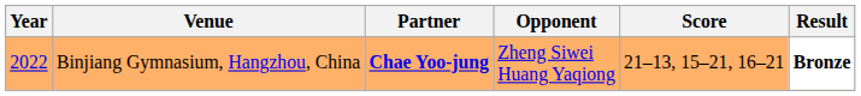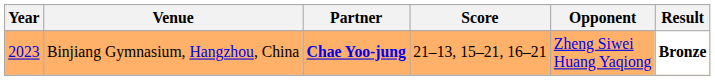 <table class="sortable wikitable" style="font-size: 90%;">
 <tr>
 <th>Year</th>
 <th>Venue</th>
 <th>Partner</th>
+<th>Score</th>
 <th>Opponent</th>
-<th>Score</th>
 <th>Result</th>
 </tr>
 <tr style="background:#FFB069">
-<td align="center"><a href='#'>2022</a></td>
+<td align="center"><a href='#'>2023</a></td>
 <td align="left">Binjiang Gymnasium, <a href='#'>Hangzhou</a>, China</td>
 <td align="left"><strong> <a href='#'>Chae Yoo-jung</a></strong></td>
+<td align="left">21–13, 15–21, 16–21</td>
 <td align="left"> <a href='#'>Zheng Siwei</a><br>  <a href='#'>Huang Yaqiong</a></td>
-<td align="left">21–13, 15–21, 16–21</td>
 <td style="text-align:left; background:white"> <strong>Bronze</strong></td>
 </tr>
 </table>
